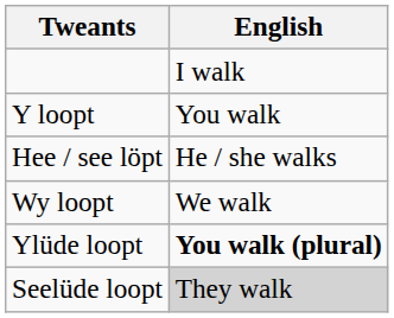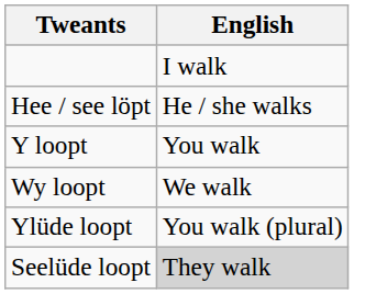 <table class="wikitable">
 <tr>
 <th>Tweants</th>
 <th>English</th>
 </tr>
 <tr>
 <td></td>
 <td>I walk</td>
 </tr>
 <tr>
+<td>Hee / see löpt</td>
+<td>He / she walks</td>
+</tr>
+<tr>
 <td>Y loopt</td>
 <td>You walk</td>
-</tr>
-<tr>
-<td>Hee / see löpt</td>
-<td>He / she walks</td>
 </tr>
 <tr>
 <td>Wy loopt</td>
 <td>We walk</td>
 </tr>
 <tr>
 <td>Ylüde loopt</td>
-<td><strong>You walk (plural)</strong></td>
+<td>You walk (plural)</td>
 </tr>
 <tr>
 <td>Seelüde loopt</td>
 <td style="background: lightgrey;">They walk</td>
 </tr>
 </table>
